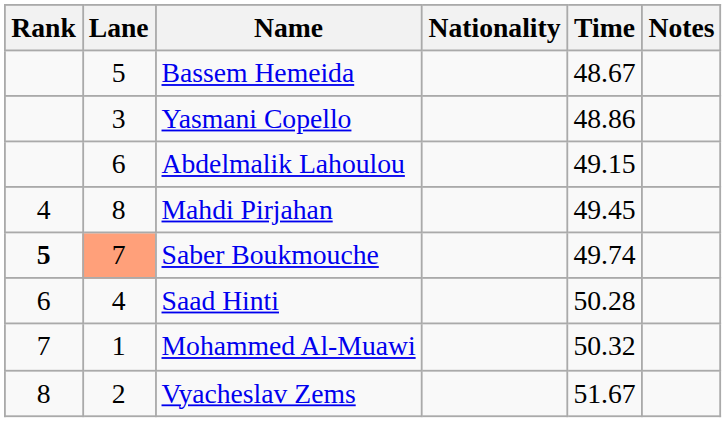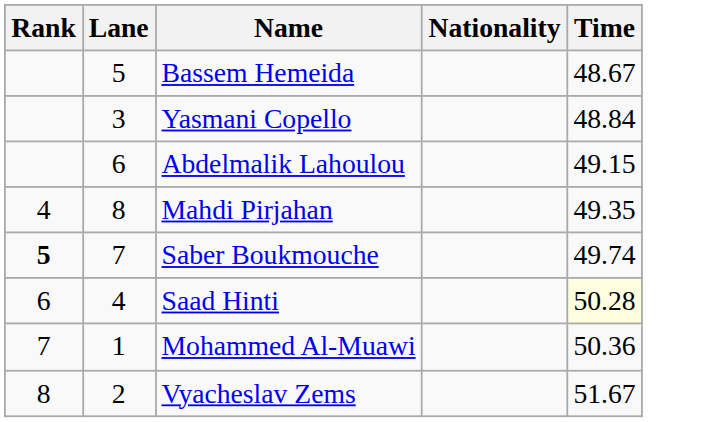 <table class="wikitable sortable" style="text-align:center;font-size:95%">
 <tr>
 <th>Rank</th>
 <th>Lane</th>
 <th>Name</th>
 <th>Nationality</th>
 <th>Time</th>
-<th>Notes</th>
 </tr>
 <tr>
 <td></td>
 <td>5</td>
 <td align=left><a href='#'>Bassem Hemeida</a></td>
 <td align=left></td>
 <td>48.67</td>
-<td></td>
 </tr>
 <tr>
 <td></td>
 <td>3</td>
 <td align=left><a href='#'>Yasmani Copello</a></td>
 <td align=left></td>
-<td>48.86</td>
-<td></td>
+<td>48.84</td>
 </tr>
 <tr>
 <td></td>
 <td>6</td>
 <td align=left><a href='#'>Abdelmalik Lahoulou</a></td>
 <td align=left></td>
 <td>49.15</td>
-<td></td>
 </tr>
 <tr>
 <td>4</td>
 <td>8</td>
 <td align=left><a href='#'>Mahdi Pirjahan</a></td>
 <td align=left></td>
-<td>49.45</td>
-<td></td>
+<td>49.35</td>
 </tr>
 <tr>
 <td><strong>5</strong></td>
-<td style="background: lightsalmon;">7</td>
+<td>7</td>
 <td align=left><a href='#'>Saber Boukmouche</a></td>
 <td align=left></td>
 <td>49.74</td>
-<td></td>
 </tr>
 <tr>
 <td>6</td>
 <td>4</td>
 <td align=left><a href='#'>Saad Hinti</a></td>
 <td align=left></td>
-<td>50.28</td>
-<td></td>
+<td style="background: lightyellow;">50.28</td>
 </tr>
 <tr>
 <td>7</td>
 <td>1</td>
 <td align=left><a href='#'>Mohammed Al-Muawi</a></td>
 <td align=left></td>
-<td>50.32</td>
-<td></td>
+<td>50.36</td>
 </tr>
 <tr>
 <td>8</td>
 <td>2</td>
 <td align=left><a href='#'>Vyacheslav Zems</a></td>
 <td align=left></td>
 <td>51.67</td>
-<td></td>
 </tr>
 </table>
